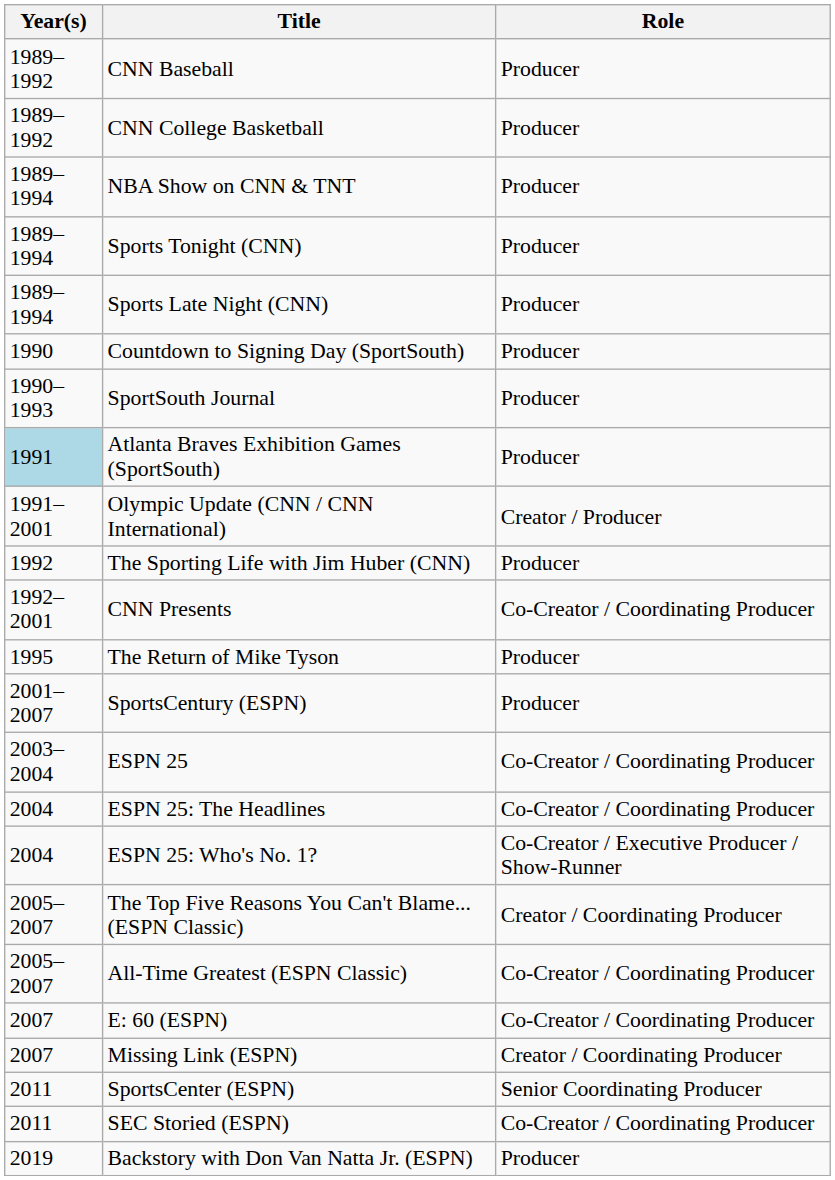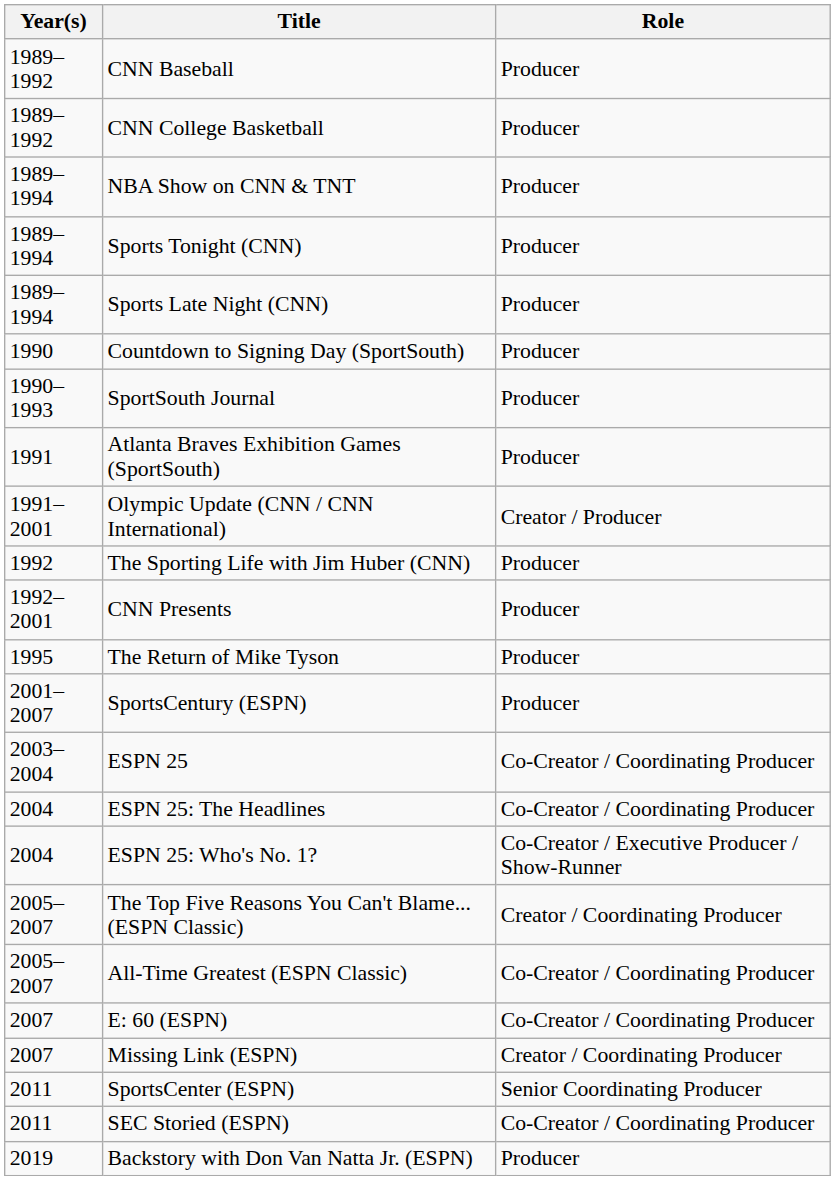 <table class="wikitable">
 <tr>
 <th>Year(s)</th>
 <th>Title</th>
 <th>Role</th>
 </tr>
 <tr>
 <td>1989–1992</td>
 <td>CNN Baseball</td>
 <td>Producer</td>
 </tr>
 <tr>
 <td>1989–1992</td>
 <td>CNN College Basketball</td>
 <td>Producer</td>
 </tr>
 <tr>
 <td>1989–1994</td>
 <td>NBA Show on CNN & TNT</td>
 <td>Producer</td>
 </tr>
 <tr>
 <td>1989–1994</td>
 <td>Sports Tonight (CNN)</td>
 <td>Producer</td>
 </tr>
 <tr>
 <td>1989–1994</td>
 <td>Sports Late Night (CNN)</td>
 <td>Producer</td>
 </tr>
 <tr>
 <td>1990</td>
 <td>Countdown to Signing Day (SportSouth)</td>
 <td>Producer</td>
 </tr>
 <tr>
 <td>1990–1993</td>
 <td>SportSouth Journal</td>
 <td>Producer</td>
 </tr>
 <tr>
-<td style="background: lightblue;">1991</td>
+<td>1991</td>
 <td>Atlanta Braves Exhibition Games (SportSouth)</td>
 <td>Producer</td>
 </tr>
 <tr>
 <td>1991–2001</td>
 <td>Olympic Update (CNN / CNN International)</td>
 <td>Creator / Producer</td>
 </tr>
 <tr>
 <td>1992</td>
 <td>The Sporting Life with Jim Huber (CNN)</td>
 <td>Producer</td>
 </tr>
 <tr>
 <td>1992–2001</td>
 <td>CNN Presents</td>
-<td>Co-Creator / Coordinating Producer</td>
+<td>Producer</td>
 </tr>
 <tr>
 <td>1995</td>
 <td>The Return of Mike Tyson</td>
 <td>Producer</td>
 </tr>
 <tr>
 <td>2001–2007</td>
 <td>SportsCentury (ESPN)</td>
 <td>Producer</td>
 </tr>
 <tr>
 <td>2003–2004</td>
 <td>ESPN 25</td>
 <td>Co-Creator / Coordinating Producer</td>
 </tr>
 <tr>
 <td>2004</td>
 <td>ESPN 25: The Headlines</td>
 <td>Co-Creator / Coordinating Producer</td>
 </tr>
 <tr>
 <td>2004</td>
 <td>ESPN 25: Who's No. 1?</td>
 <td>Co-Creator / Executive Producer / Show-Runner</td>
 </tr>
 <tr>
 <td>2005–2007</td>
 <td>The Top Five Reasons You Can't Blame... (ESPN Classic)</td>
 <td>Creator / Coordinating Producer</td>
 </tr>
 <tr>
 <td>2005–2007</td>
 <td>All-Time Greatest (ESPN Classic)</td>
 <td>Co-Creator / Coordinating Producer</td>
 </tr>
 <tr>
 <td>2007</td>
 <td>E: 60 (ESPN)</td>
 <td>Co-Creator / Coordinating Producer</td>
 </tr>
 <tr>
 <td>2007</td>
 <td>Missing Link (ESPN)</td>
 <td>Creator / Coordinating Producer</td>
 </tr>
 <tr>
 <td>2011</td>
 <td>SportsCenter (ESPN)</td>
 <td>Senior Coordinating Producer</td>
 </tr>
 <tr>
 <td>2011</td>
 <td>SEC Storied (ESPN)</td>
 <td>Co-Creator / Coordinating Producer</td>
 </tr>
 <tr>
 <td>2019</td>
 <td>Backstory with Don Van Natta Jr. (ESPN)</td>
 <td>Producer</td>
 </tr>
 </table>
